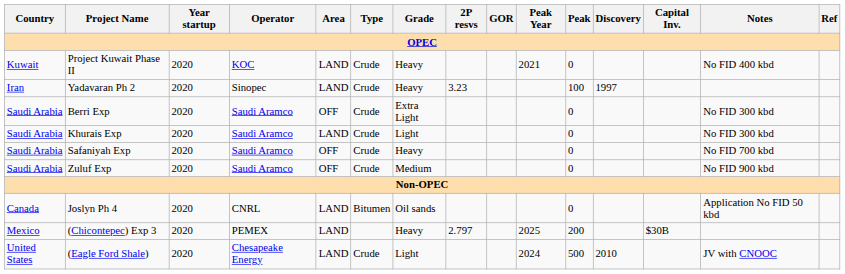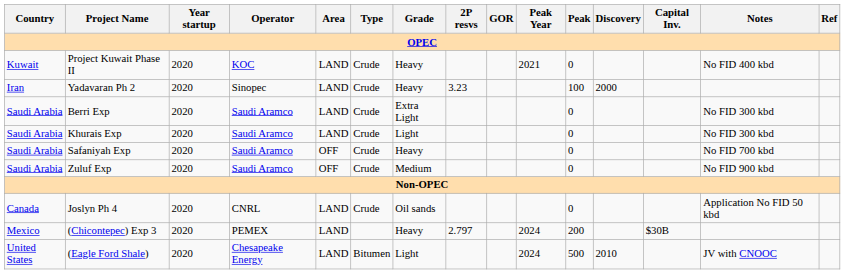 <table class="wikitable">
 <tr>
 <th>Country</th>
 <th>Project Name</th>
 <th>Year startup</th>
 <th>Operator</th>
 <th>Area</th>
 <th>Type</th>
 <th>Grade</th>
 <th>2P resvs</th>
 <th>GOR</th>
 <th>Peak Year</th>
 <th>Peak</th>
 <th>Discovery</th>
 <th>Capital Inv.</th>
 <th>Notes</th>
 <th>Ref</th>
 </tr>
 <tr>
 <td colspan="15" style="text-align:center; background:#ffdead; border-top:1px; border-right:1px; border-bottom:2px; border-left:1px;"><strong><a href='#'>OPEC</a></strong></td>
 </tr>
 <tr>
 <td><a href='#'>Kuwait</a></td>
 <td>Project Kuwait Phase II</td>
 <td>2020</td>
 <td><a href='#'>KOC</a></td>
 <td>LAND</td>
 <td>Crude</td>
 <td>Heavy</td>
 <td></td>
 <td></td>
 <td>2021</td>
 <td>0</td>
 <td></td>
 <td></td>
 <td>No FID 400 kbd</td>
 <td></td>
 </tr>
 <tr -->
 <td><a href='#'>Iran</a></td>
 <td>Yadavaran Ph 2</td>
 <td>2020</td>
 <td>Sinopec</td>
 <td>LAND</td>
 <td>Crude</td>
 <td>Heavy</td>
 <td>3.23</td>
 <td></td>
 <td></td>
 <td>100</td>
-<td>1997</td>
+<td>2000</td>
 <td></td>
 <td></td>
 <td></td>
 </tr>
 <tr -->
 <td><a href='#'>Saudi Arabia</a></td>
 <td>Berri Exp</td>
 <td>2020</td>
 <td><a href='#'>Saudi Aramco</a></td>
-<td>OFF</td>
+<td>LAND</td>
 <td>Crude</td>
 <td>Extra Light</td>
 <td></td>
 <td></td>
 <td></td>
 <td>0</td>
 <td></td>
 <td></td>
 <td>No FID 300 kbd</td>
 <td></td>
 </tr>
 <tr>
 <td><a href='#'>Saudi Arabia</a></td>
 <td>Khurais Exp</td>
 <td>2020</td>
 <td><a href='#'>Saudi Aramco</a></td>
 <td>LAND</td>
 <td>Crude</td>
 <td>Light</td>
 <td></td>
 <td></td>
 <td></td>
 <td>0</td>
 <td></td>
 <td></td>
 <td>No FID 300 kbd</td>
 <td></td>
 </tr>
 <tr>
 <td><a href='#'>Saudi Arabia</a></td>
 <td>Safaniyah Exp</td>
 <td>2020</td>
 <td><a href='#'>Saudi Aramco</a></td>
 <td>OFF</td>
 <td>Crude</td>
 <td>Heavy</td>
 <td></td>
 <td></td>
 <td></td>
 <td>0</td>
 <td></td>
 <td></td>
 <td>No FID 700 kbd</td>
 <td></td>
 </tr>
 <tr>
 <td><a href='#'>Saudi Arabia</a></td>
 <td>Zuluf Exp</td>
 <td>2020</td>
 <td><a href='#'>Saudi Aramco</a></td>
 <td>OFF</td>
 <td>Crude</td>
 <td>Medium</td>
 <td></td>
 <td></td>
 <td></td>
 <td>0</td>
 <td></td>
 <td></td>
 <td>No FID 900 kbd</td>
 <td></td>
 </tr>
 <tr>
 <td colspan="15" style="text-align:center; background:#ffdead; border-top:1px; border-right:1px; border-bottom:2px; border-left:1px;"><strong>Non-OPEC</strong></td>
 </tr>
 <tr>
 <td><a href='#'>Canada</a></td>
 <td>Joslyn Ph 4</td>
 <td>2020</td>
 <td>CNRL</td>
 <td>LAND</td>
-<td>Bitumen</td>
+<td>Crude</td>
 <td>Oil sands</td>
 <td></td>
 <td></td>
 <td></td>
 <td>0</td>
 <td></td>
 <td></td>
 <td>Application No FID 50 kbd</td>
 <td></td>
 </tr>
 <tr>
 <td><a href='#'>Mexico</a></td>
 <td>(<a href='#'>Chicontepec</a>) Exp 3</td>
 <td>2020</td>
 <td>PEMEX</td>
 <td>LAND</td>
 <td></td>
 <td>Heavy</td>
 <td>2.797</td>
 <td></td>
-<td>2025</td>
+<td>2024</td>
 <td>200</td>
 <td></td>
 <td>$30B</td>
 <td></td>
 <td></td>
 </tr>
 <tr>
 <td><a href='#'>United States</a></td>
 <td>(<a href='#'>Eagle Ford Shale</a>)</td>
 <td>2020</td>
 <td><a href='#'>Chesapeake Energy</a></td>
 <td>LAND</td>
-<td>Crude</td>
+<td>Bitumen</td>
 <td>Light</td>
 <td></td>
 <td></td>
 <td>2024</td>
 <td>500</td>
 <td>2010</td>
 <td></td>
 <td>JV with <a href='#'>CNOOC</a></td>
 <td></td>
 </tr>
 </table>
